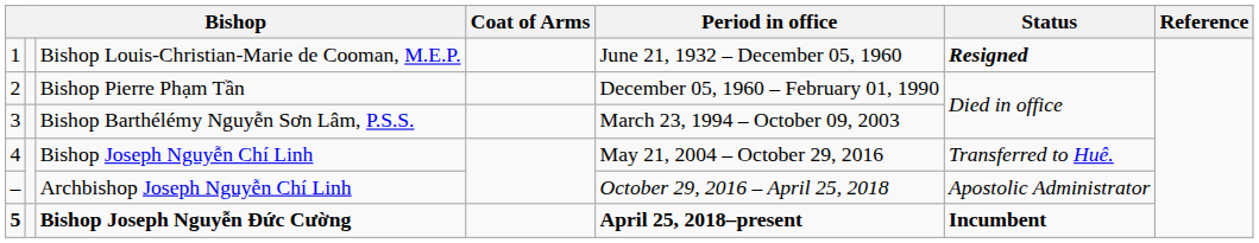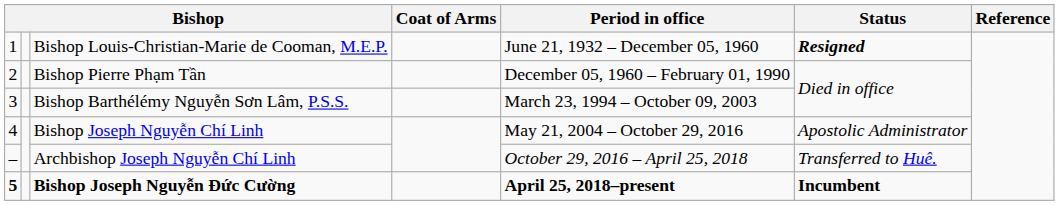 <table class="wikitable">
 <tr>
 <th colspan="3">Bishop</th>
 <th>Coat of Arms</th>
 <th>Period in office</th>
 <th>Status</th>
 <th>Reference</th>
 </tr>
 <tr>
 <td>1</td>
 <td></td>
 <td>Bishop Louis-Christian-Marie de Cooman, <a href='#'>M.E.P.</a></td>
 <td></td>
 <td>June 21, 1932 – December 05, 1960</td>
 <td><strong><em>Resigned</em></strong></td>
 <td rowspan=6></td>
 </tr>
 <tr>
 <td>2</td>
 <td></td>
 <td>Bishop Pierre Phạm Tần</td>
 <td></td>
 <td>December 05, 1960 – February 01, 1990</td>
 <td rowspan=2><em>Died in office</em></td>
 </tr>
 <tr>
 <td>3</td>
 <td></td>
 <td>Bishop Barthélémy Nguyễn Sơn Lâm, <a href='#'>P.S.S.</a></td>
 <td></td>
 <td>March 23, 1994 – October 09, 2003</td>
 </tr>
 <tr>
 <td>4</td>
 <td rowspan=2></td>
 <td>Bishop <a href='#'>Joseph Nguyễn Chí Linh</a></td>
 <td rowspan=2></td>
 <td>May 21, 2004 – October 29, 2016</td>
-<td><em>Transferred to <a href='#'>Huê.</a></em></td>
+<td><em>Apostolic Administrator</em></td>
 </tr>
 <tr>
 <td>–</td>
 <td>Archbishop <a href='#'>Joseph Nguyễn Chí Linh</a></td>
 <td><em>October 29, 2016 – April 25, 2018</em></td>
-<td><em>Apostolic Administrator</em></td>
+<td><em>Transferred to <a href='#'>Huê.</a></em></td>
 </tr>
 <tr>
 <td><strong>5</strong></td>
 <td></td>
 <td><strong>Bishop Joseph Nguyễn Đức Cường</strong></td>
 <td></td>
 <td><strong>April 25, 2018–present</strong></td>
 <td><strong>Incumbent</strong></td>
 </tr>
 </table>
